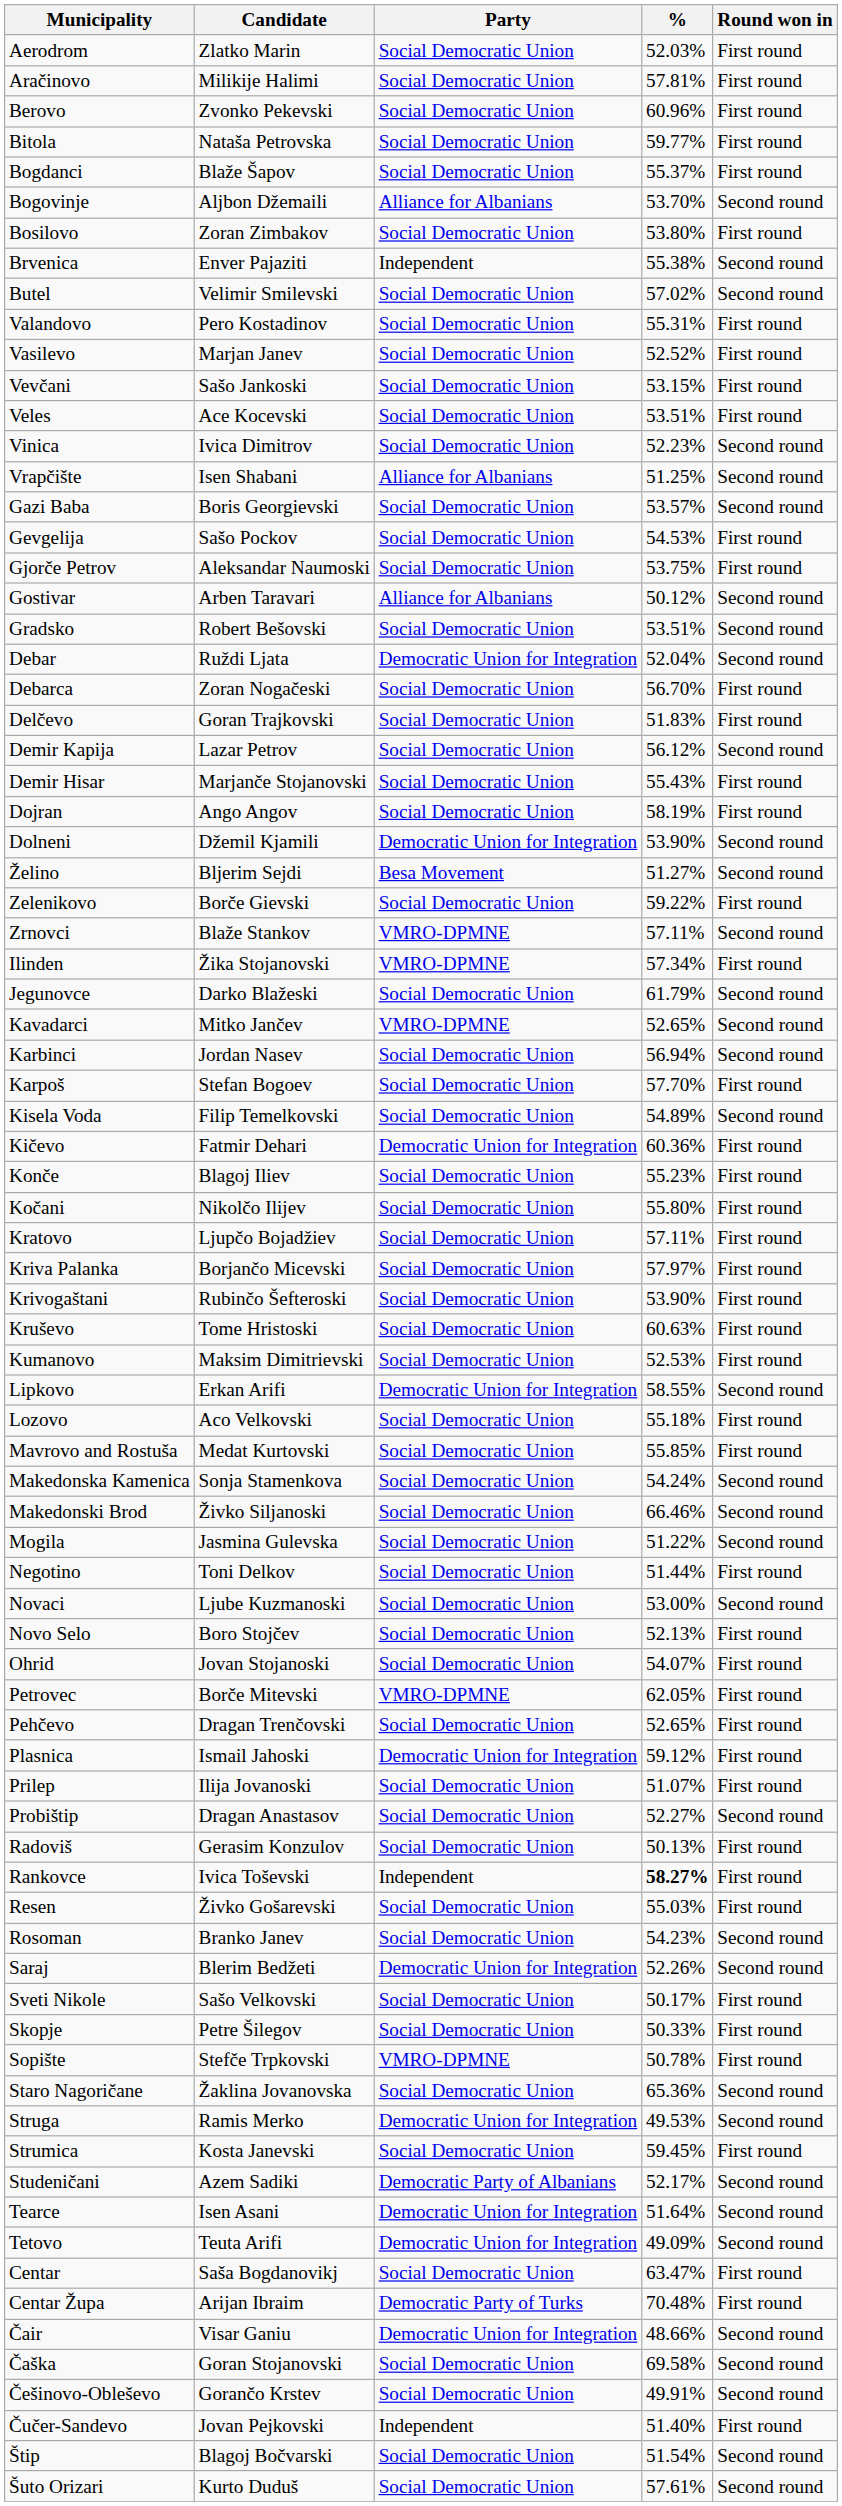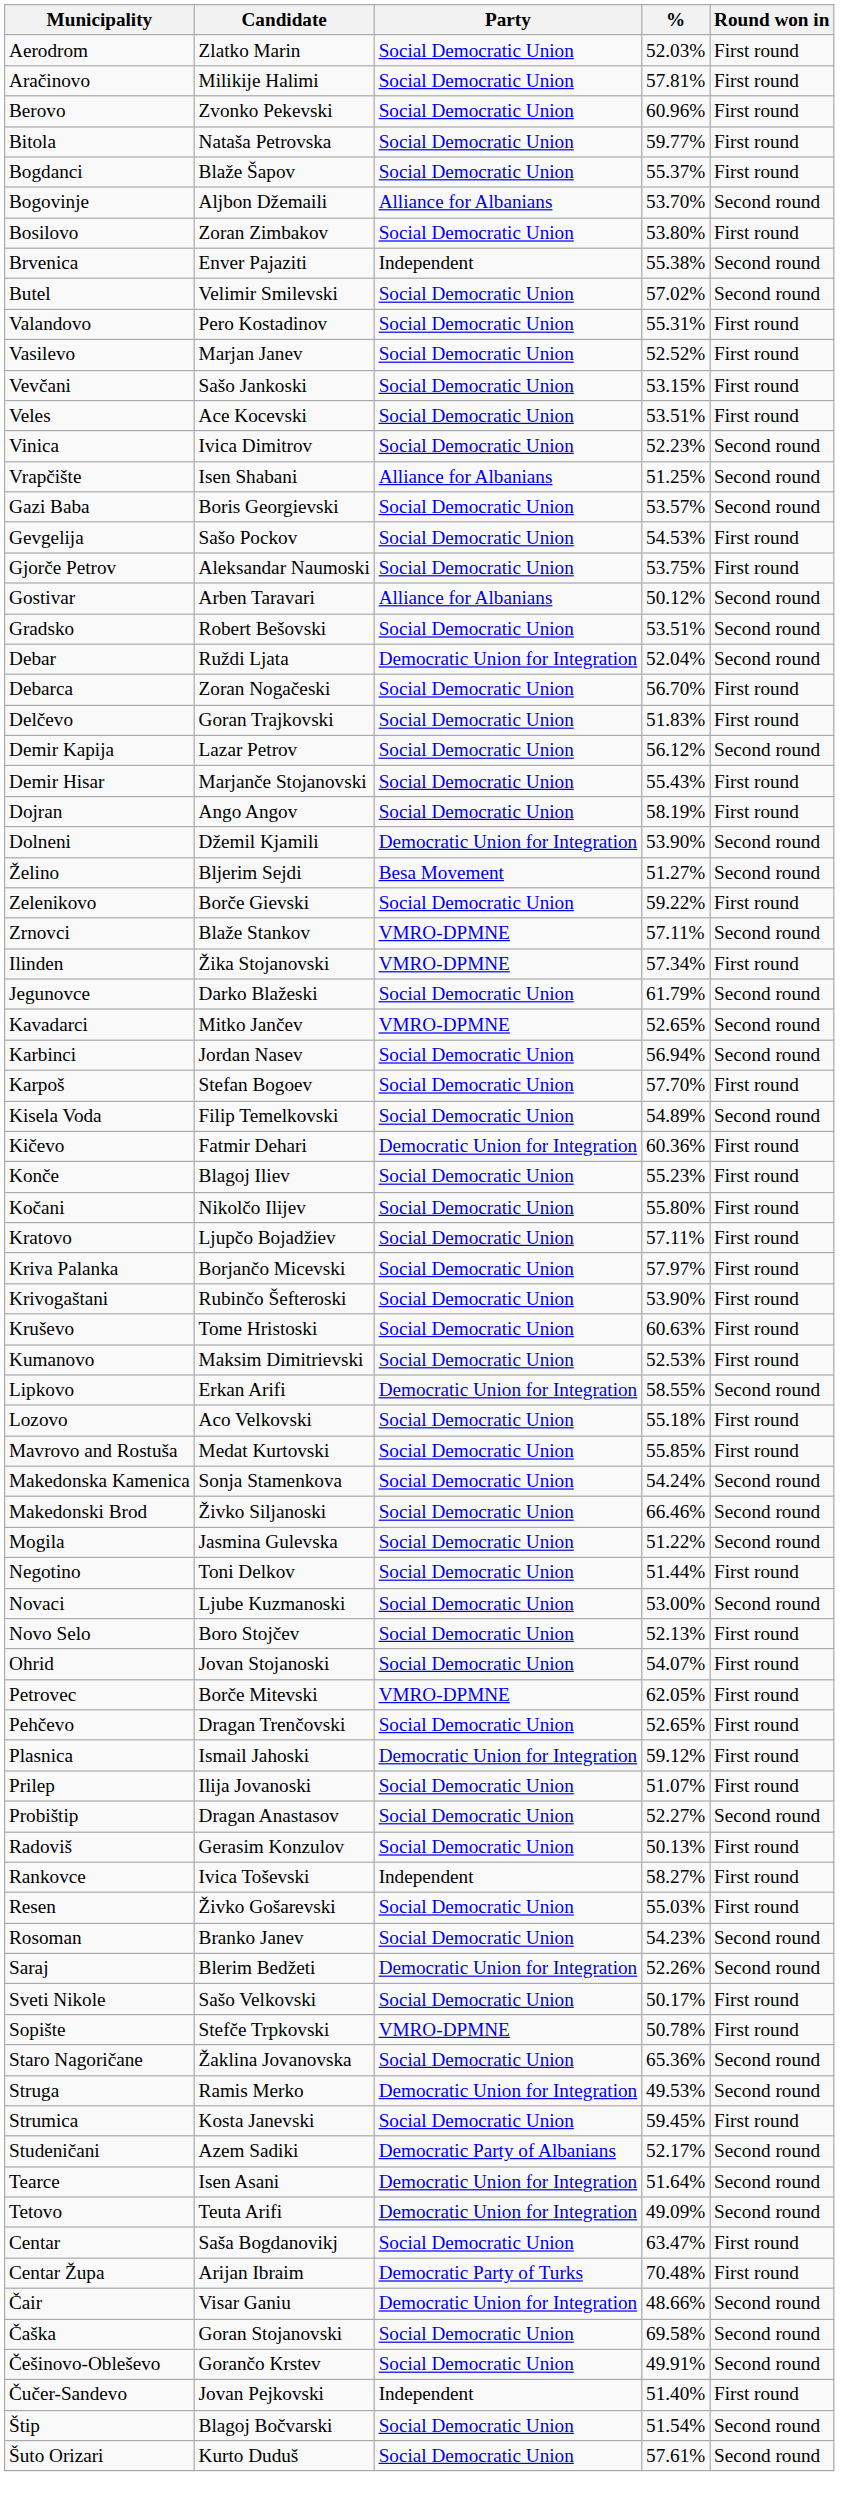 <table class="wikitable" style=text-align:left>
 <tr>
 <th>Municipality</th>
 <th>Candidate</th>
 <th>Party</th>
 <th>%</th>
 <th>Round won in</th>
 </tr>
 <tr>
 <td align=left>Aerodrom</td>
 <td align=left>Zlatko Marin</td>
 <td align=left><a href='#'>Social Democratic Union</a></td>
 <td>52.03%</td>
 <td align=left>First round</td>
 </tr>
 <tr>
 <td align=left>Aračinovo</td>
 <td align=left>Milikije Halimi</td>
 <td align=left><a href='#'>Social Democratic Union</a></td>
 <td>57.81%</td>
 <td align=left>First round</td>
 </tr>
 <tr>
 <td align=left>Berovo</td>
 <td align=left>Zvonko Pekevski</td>
 <td align=left><a href='#'>Social Democratic Union</a></td>
 <td>60.96%</td>
 <td align=left>First round</td>
 </tr>
 <tr>
 <td align=left>Bitola</td>
 <td align=left>Nataša Petrovska</td>
 <td align=left><a href='#'>Social Democratic Union</a></td>
 <td>59.77%</td>
 <td align=left>First round</td>
 </tr>
 <tr>
 <td align=left>Bogdanci</td>
 <td align=left>Blaže Šapov</td>
 <td align=left><a href='#'>Social Democratic Union</a></td>
 <td>55.37%</td>
 <td align=left>First round</td>
 </tr>
 <tr>
 <td align=left>Bogovinje</td>
 <td align=left>Aljbon Džemaili</td>
 <td align=left><a href='#'>Alliance for Albanians</a></td>
 <td>53.70%</td>
 <td align=left>Second round</td>
 </tr>
 <tr>
 <td align=left>Bosilovo</td>
 <td align=left>Zoran Zimbakov</td>
 <td align=left><a href='#'>Social Democratic Union</a></td>
 <td>53.80%</td>
 <td align=left>First round</td>
 </tr>
 <tr>
 <td align=left>Brvenica</td>
 <td align=left>Enver Pajaziti</td>
 <td align=left>Independent</td>
 <td>55.38%</td>
 <td align=left>Second round</td>
 </tr>
 <tr>
 <td align=left>Butel</td>
 <td align=left>Velimir Smilevski</td>
 <td align=left><a href='#'>Social Democratic Union</a></td>
 <td>57.02%</td>
 <td align=left>Second round</td>
 </tr>
 <tr>
 <td align=left>Valandovo</td>
 <td align=left>Pero Kostadinov</td>
 <td align=left><a href='#'>Social Democratic Union</a></td>
 <td>55.31%</td>
 <td align=left>First round</td>
 </tr>
 <tr>
 <td align=left>Vasilevo</td>
 <td align=left>Marjan Janev</td>
 <td align=left><a href='#'>Social Democratic Union</a></td>
 <td>52.52%</td>
 <td align=left>First round</td>
 </tr>
 <tr>
 <td align=left>Vevčani</td>
 <td align=left>Sašo Jankoski</td>
 <td align=left><a href='#'>Social Democratic Union</a></td>
 <td>53.15%</td>
 <td align=left>First round</td>
 </tr>
 <tr>
 <td align=left>Veles</td>
 <td align=left>Ace Kocevski</td>
 <td align=left><a href='#'>Social Democratic Union</a></td>
 <td>53.51%</td>
 <td align=left>First round</td>
 </tr>
 <tr>
 <td align=left>Vinica</td>
 <td align=left>Ivica Dimitrov</td>
 <td align=left><a href='#'>Social Democratic Union</a></td>
 <td>52.23%</td>
 <td align=left>Second round</td>
 </tr>
 <tr>
 <td align=left>Vrapčište</td>
 <td align=left>Isen Shabani</td>
 <td align=left><a href='#'>Alliance for Albanians</a></td>
 <td>51.25%</td>
 <td align=left>Second round</td>
 </tr>
 <tr>
 <td align=left>Gazi Baba</td>
 <td align=left>Boris Georgievski</td>
 <td align=left><a href='#'>Social Democratic Union</a></td>
 <td>53.57%</td>
 <td align=left>Second round</td>
 </tr>
 <tr>
 <td align=left>Gevgelija</td>
 <td align=left>Sašo Pockov</td>
 <td align=left><a href='#'>Social Democratic Union</a></td>
 <td>54.53%</td>
 <td align=left>First round</td>
 </tr>
 <tr>
 <td align=left>Gjorče Petrov</td>
 <td align=left>Aleksandar Naumoski</td>
 <td align=left><a href='#'>Social Democratic Union</a></td>
 <td>53.75%</td>
 <td align=left>First round</td>
 </tr>
 <tr>
 <td align=left>Gostivar</td>
 <td align=left>Arben Taravari</td>
 <td align=left><a href='#'>Alliance for Albanians</a></td>
 <td>50.12%</td>
 <td align=left>Second round</td>
 </tr>
 <tr>
 <td align=left>Gradsko</td>
 <td align=left>Robert Bešovski</td>
 <td align=left><a href='#'>Social Democratic Union</a></td>
 <td>53.51%</td>
 <td align=left>Second round</td>
 </tr>
 <tr>
 <td align=left>Debar</td>
 <td align=left>Ruždi Ljata</td>
 <td align=left><a href='#'>Democratic Union for Integration</a></td>
 <td>52.04%</td>
 <td align=left>Second round</td>
 </tr>
 <tr>
 <td align=left>Debarca</td>
 <td align=left>Zoran Nogačeski</td>
 <td align=left><a href='#'>Social Democratic Union</a></td>
 <td>56.70%</td>
 <td align=left>First round</td>
 </tr>
 <tr>
 <td align=left>Delčevo</td>
 <td align=left>Goran Trajkovski</td>
 <td align=left><a href='#'>Social Democratic Union</a></td>
 <td>51.83%</td>
 <td align=left>First round</td>
 </tr>
 <tr>
 <td align=left>Demir Kapija</td>
 <td align=left>Lazar Petrov</td>
 <td align=left><a href='#'>Social Democratic Union</a></td>
 <td>56.12%</td>
 <td align=left>Second round</td>
 </tr>
 <tr>
 <td align=left>Demir Hisar</td>
 <td align=left>Marjanče Stojanovski</td>
 <td align=left><a href='#'>Social Democratic Union</a></td>
 <td>55.43%</td>
 <td align=left>First round</td>
 </tr>
 <tr>
 <td align=left>Dojran</td>
 <td align=left>Ango Angov</td>
 <td align=left><a href='#'>Social Democratic Union</a></td>
 <td>58.19%</td>
 <td align=left>First round</td>
 </tr>
 <tr>
 <td align=left>Dolneni</td>
 <td align=left>Džemil Kjamili</td>
 <td align=left><a href='#'>Democratic Union for Integration</a></td>
 <td>53.90%</td>
 <td align=left>Second round</td>
 </tr>
 <tr>
 <td align=left>Želino</td>
 <td align=left>Bljerim Sejdi</td>
 <td align=left><a href='#'>Besa Movement</a></td>
 <td>51.27%</td>
 <td align=left>Second round</td>
 </tr>
 <tr>
 <td align=left>Zelenikovo</td>
 <td align=left>Borče Gievski</td>
 <td align=left><a href='#'>Social Democratic Union</a></td>
 <td>59.22%</td>
 <td align=left>First round</td>
 </tr>
 <tr>
 <td align=left>Zrnovci</td>
 <td align=left>Blaže Stankov</td>
 <td align=left><a href='#'>VMRO-DPMNE</a></td>
 <td>57.11%</td>
 <td align=left>Second round</td>
 </tr>
 <tr>
 <td align=left>Ilinden</td>
 <td align=left>Žika Stojanovski</td>
 <td align=left><a href='#'>VMRO-DPMNE</a></td>
 <td>57.34%</td>
 <td align=left>First round</td>
 </tr>
 <tr>
 <td align=left>Jegunovce</td>
 <td align=left>Darko Blažeski</td>
 <td align=left><a href='#'>Social Democratic Union</a></td>
 <td>61.79%</td>
 <td align=left>Second round</td>
 </tr>
 <tr>
 <td align=left>Kavadarci</td>
 <td align=left>Mitko Jančev</td>
 <td align=left><a href='#'>VMRO-DPMNE</a></td>
 <td>52.65%</td>
 <td align=left>Second round</td>
 </tr>
 <tr>
 <td align=left>Karbinci</td>
 <td align=left>Jordan Nasev</td>
 <td align=left><a href='#'>Social Democratic Union</a></td>
 <td>56.94%</td>
 <td align=left>Second round</td>
 </tr>
 <tr>
 <td align=left>Karpoš</td>
 <td align=left>Stefan Bogoev</td>
 <td align=left><a href='#'>Social Democratic Union</a></td>
 <td>57.70%</td>
 <td align=left>First round</td>
 </tr>
 <tr>
 <td align=left>Kisela Voda</td>
 <td align=left>Filip Temelkovski</td>
 <td align=left><a href='#'>Social Democratic Union</a></td>
 <td>54.89%</td>
 <td align=left>Second round</td>
 </tr>
 <tr>
 <td align=left>Kičevo</td>
 <td align=left>Fatmir Dehari</td>
 <td align=left><a href='#'>Democratic Union for Integration</a></td>
 <td>60.36%</td>
 <td align=left>First round</td>
 </tr>
 <tr>
 <td align=left>Konče</td>
 <td align=left>Blagoj Iliev</td>
 <td align=left><a href='#'>Social Democratic Union</a></td>
 <td>55.23%</td>
 <td align=left>First round</td>
 </tr>
 <tr>
 <td align=left>Kočani</td>
 <td align=left>Nikolčo Ilijev</td>
 <td align=left><a href='#'>Social Democratic Union</a></td>
 <td>55.80%</td>
 <td align=left>First round</td>
 </tr>
 <tr>
 <td align=left>Kratovo</td>
 <td align=left>Ljupčo Bojadžiev</td>
 <td align=left><a href='#'>Social Democratic Union</a></td>
 <td>57.11%</td>
 <td align=left>First round</td>
 </tr>
 <tr>
 <td align=left>Kriva Palanka</td>
 <td align=left>Borjančo Micevski</td>
 <td align=left><a href='#'>Social Democratic Union</a></td>
 <td>57.97%</td>
 <td align=left>First round</td>
 </tr>
 <tr>
 <td align=left>Krivogaštani</td>
 <td align=left>Rubinčo Šefteroski</td>
 <td align=left><a href='#'>Social Democratic Union</a></td>
 <td>53.90%</td>
 <td align=left>First round</td>
 </tr>
 <tr>
 <td align=left>Kruševo</td>
 <td align=left>Tome Hristoski</td>
 <td align=left><a href='#'>Social Democratic Union</a></td>
 <td>60.63%</td>
 <td align=left>First round</td>
 </tr>
 <tr>
 <td align=left>Kumanovo</td>
 <td align=left>Maksim Dimitrievski</td>
 <td align=left><a href='#'>Social Democratic Union</a></td>
 <td>52.53%</td>
 <td align=left>First round</td>
 </tr>
 <tr>
 <td align=left>Lipkovo</td>
 <td align=left>Erkan Arifi</td>
 <td align=left><a href='#'>Democratic Union for Integration</a></td>
 <td>58.55%</td>
 <td align=left>Second round</td>
 </tr>
 <tr>
 <td align=left>Lozovo</td>
 <td align=left>Aco Velkovski</td>
 <td align=left><a href='#'>Social Democratic Union</a></td>
 <td>55.18%</td>
 <td align=left>First round</td>
 </tr>
 <tr>
 <td align=left>Mavrovo and Rostuša</td>
 <td align=left>Medat Kurtovski</td>
 <td align=left><a href='#'>Social Democratic Union</a></td>
 <td>55.85%</td>
 <td align=left>First round</td>
 </tr>
 <tr>
 <td align=left>Makedonska Kamenica</td>
 <td align=left>Sonja Stamenkova</td>
 <td align=left><a href='#'>Social Democratic Union</a></td>
 <td>54.24%</td>
 <td align=left>Second round</td>
 </tr>
 <tr>
 <td align=left>Makedonski Brod</td>
 <td align=left>Živko Siljanoski</td>
 <td align=left><a href='#'>Social Democratic Union</a></td>
 <td>66.46%</td>
 <td align=left>Second round</td>
 </tr>
 <tr>
 <td align=left>Mogila</td>
 <td align=left>Jasmina Gulevska</td>
 <td align=left><a href='#'>Social Democratic Union</a></td>
 <td>51.22%</td>
 <td align=left>Second round</td>
 </tr>
 <tr>
 <td align=left>Negotino</td>
 <td align=left>Toni Delkov</td>
 <td align=left><a href='#'>Social Democratic Union</a></td>
 <td>51.44%</td>
 <td align=left>First round</td>
 </tr>
 <tr>
 <td align=left>Novaci</td>
 <td align=left>Ljube Kuzmanoski</td>
 <td align=left><a href='#'>Social Democratic Union</a></td>
 <td>53.00%</td>
 <td align=left>Second round</td>
 </tr>
 <tr>
 <td align=left>Novo Selo</td>
 <td align=left>Boro Stojčev</td>
 <td align=left><a href='#'>Social Democratic Union</a></td>
 <td>52.13%</td>
 <td align=left>First round</td>
 </tr>
 <tr>
 <td align=left>Ohrid</td>
 <td align=left>Jovan Stojanoski</td>
 <td align=left><a href='#'>Social Democratic Union</a></td>
 <td>54.07%</td>
 <td align=left>First round</td>
 </tr>
 <tr>
 <td align=left>Petrovec</td>
 <td align=left>Borče Mitevski</td>
 <td align=left><a href='#'>VMRO-DPMNE</a></td>
 <td>62.05%</td>
 <td align=left>First round</td>
 </tr>
 <tr>
 <td align=left>Pehčevo</td>
 <td align=left>Dragan Trenčovski</td>
 <td align=left><a href='#'>Social Democratic Union</a></td>
 <td>52.65%</td>
 <td align=left>First round</td>
 </tr>
 <tr>
 <td align=left>Plasnica</td>
 <td align=left>Ismail Jahoski</td>
 <td align=left><a href='#'>Democratic Union for Integration</a></td>
 <td>59.12%</td>
 <td align=left>First round</td>
 </tr>
 <tr>
 <td align=left>Prilep</td>
 <td align=left>Ilija Jovanoski</td>
 <td align=left><a href='#'>Social Democratic Union</a></td>
 <td>51.07%</td>
 <td align=left>First round</td>
 </tr>
 <tr>
 <td align=left>Probištip</td>
 <td align=left>Dragan Anastasov</td>
 <td align=left><a href='#'>Social Democratic Union</a></td>
 <td>52.27%</td>
 <td align=left>Second round</td>
 </tr>
 <tr>
 <td align=left>Radoviš</td>
 <td align=left>Gerasim Konzulov</td>
 <td align=left><a href='#'>Social Democratic Union</a></td>
 <td>50.13%</td>
 <td align=left>First round</td>
 </tr>
 <tr>
 <td align=left>Rankovce</td>
 <td align=left>Ivica Toševski</td>
 <td align=left>Independent</td>
-<td><strong>58.27%</strong></td>
+<td>58.27%</td>
 <td align=left>First round</td>
 </tr>
 <tr>
 <td align=left>Resen</td>
 <td align=left>Živko Gošarevski</td>
 <td align=left><a href='#'>Social Democratic Union</a></td>
 <td>55.03%</td>
 <td align=left>First round</td>
 </tr>
 <tr>
 <td align=left>Rosoman</td>
 <td align=left>Branko Janev</td>
 <td align=left><a href='#'>Social Democratic Union</a></td>
 <td>54.23%</td>
 <td align=left>Second round</td>
 </tr>
 <tr>
 <td align=left>Saraj</td>
 <td align=left>Blerim Bedžeti</td>
 <td align=left><a href='#'>Democratic Union for Integration</a></td>
 <td>52.26%</td>
 <td align=left>Second round</td>
 </tr>
 <tr>
 <td align=left>Sveti Nikole</td>
 <td align=left>Sašo Velkovski</td>
 <td align=left><a href='#'>Social Democratic Union</a></td>
 <td>50.17%</td>
-<td align=left>First round</td>
-</tr>
-<tr>
-<td align=left>Skopje</td>
-<td align=left>Petre Šilegov</td>
-<td align=left><a href='#'>Social Democratic Union</a></td>
-<td>50.33%</td>
 <td align=left>First round</td>
 </tr>
 <tr>
 <td align=left>Sopište</td>
 <td align=left>Stefče Trpkovski</td>
 <td align=left><a href='#'>VMRO-DPMNE</a></td>
 <td>50.78%</td>
 <td align=left>First round</td>
 </tr>
 <tr>
 <td align=left>Staro Nagoričane</td>
 <td align=left>Žaklina Jovanovska</td>
 <td align=left><a href='#'>Social Democratic Union</a></td>
 <td>65.36%</td>
 <td align=left>Second round</td>
 </tr>
 <tr>
 <td align=left>Struga</td>
 <td align=left>Ramis Merko</td>
 <td align=left><a href='#'>Democratic Union for Integration</a></td>
 <td>49.53%</td>
 <td align=left>Second round</td>
 </tr>
 <tr>
 <td align=left>Strumica</td>
 <td align=left>Kosta Janevski</td>
 <td align=left><a href='#'>Social Democratic Union</a></td>
 <td>59.45%</td>
 <td align=left>First round</td>
 </tr>
 <tr>
 <td align=left>Studeničani</td>
 <td align=left>Azem Sadiki</td>
 <td align=left><a href='#'>Democratic Party of Albanians</a></td>
 <td>52.17%</td>
 <td align=left>Second round</td>
 </tr>
 <tr>
 <td align=left>Tearce</td>
 <td align=left>Isen Asani</td>
 <td align=left><a href='#'>Democratic Union for Integration</a></td>
 <td>51.64%</td>
 <td align=left>Second round</td>
 </tr>
 <tr>
 <td align=left>Tetovo</td>
 <td align=left>Teuta Arifi</td>
 <td align=left><a href='#'>Democratic Union for Integration</a></td>
 <td>49.09%</td>
 <td align=left>Second round</td>
 </tr>
 <tr>
 <td align=left>Centar</td>
 <td align=left>Saša Bogdanovikj</td>
 <td align=left><a href='#'>Social Democratic Union</a></td>
 <td>63.47%</td>
 <td align=left>First round</td>
 </tr>
 <tr>
 <td align=left>Centar Župa</td>
 <td align=left>Arijan Ibraim</td>
 <td align=left><a href='#'>Democratic Party of Turks</a></td>
 <td>70.48%</td>
 <td align=left>First round</td>
 </tr>
 <tr>
 <td align=left>Čair</td>
 <td align=left>Visar Ganiu</td>
 <td align=left><a href='#'>Democratic Union for Integration</a></td>
 <td>48.66%</td>
 <td align=left>Second round</td>
 </tr>
 <tr>
 <td align=left>Čaška</td>
 <td align=left>Goran Stojanovski</td>
 <td align=left><a href='#'>Social Democratic Union</a></td>
 <td>69.58%</td>
 <td align=left>Second round</td>
 </tr>
 <tr>
 <td align=left>Češinovo-Obleševo</td>
 <td align=left>Gorančo Krstev</td>
 <td align=left><a href='#'>Social Democratic Union</a></td>
 <td>49.91%</td>
 <td align=left>Second round</td>
 </tr>
 <tr>
 <td align=left>Čučer-Sandevo</td>
 <td align=left>Jovan Pejkovski</td>
 <td align=left>Independent</td>
 <td>51.40%</td>
 <td align=left>First round</td>
 </tr>
 <tr>
 <td align=left>Štip</td>
 <td align=left>Blagoj Bočvarski</td>
 <td align=left><a href='#'>Social Democratic Union</a></td>
 <td>51.54%</td>
 <td align=left>Second round</td>
 </tr>
 <tr>
 <td align=left>Šuto Orizari</td>
 <td align=left>Kurto Duduš</td>
 <td align=left><a href='#'>Social Democratic Union</a></td>
 <td>57.61%</td>
 <td align=left>Second round</td>
 </tr>
 </table>
